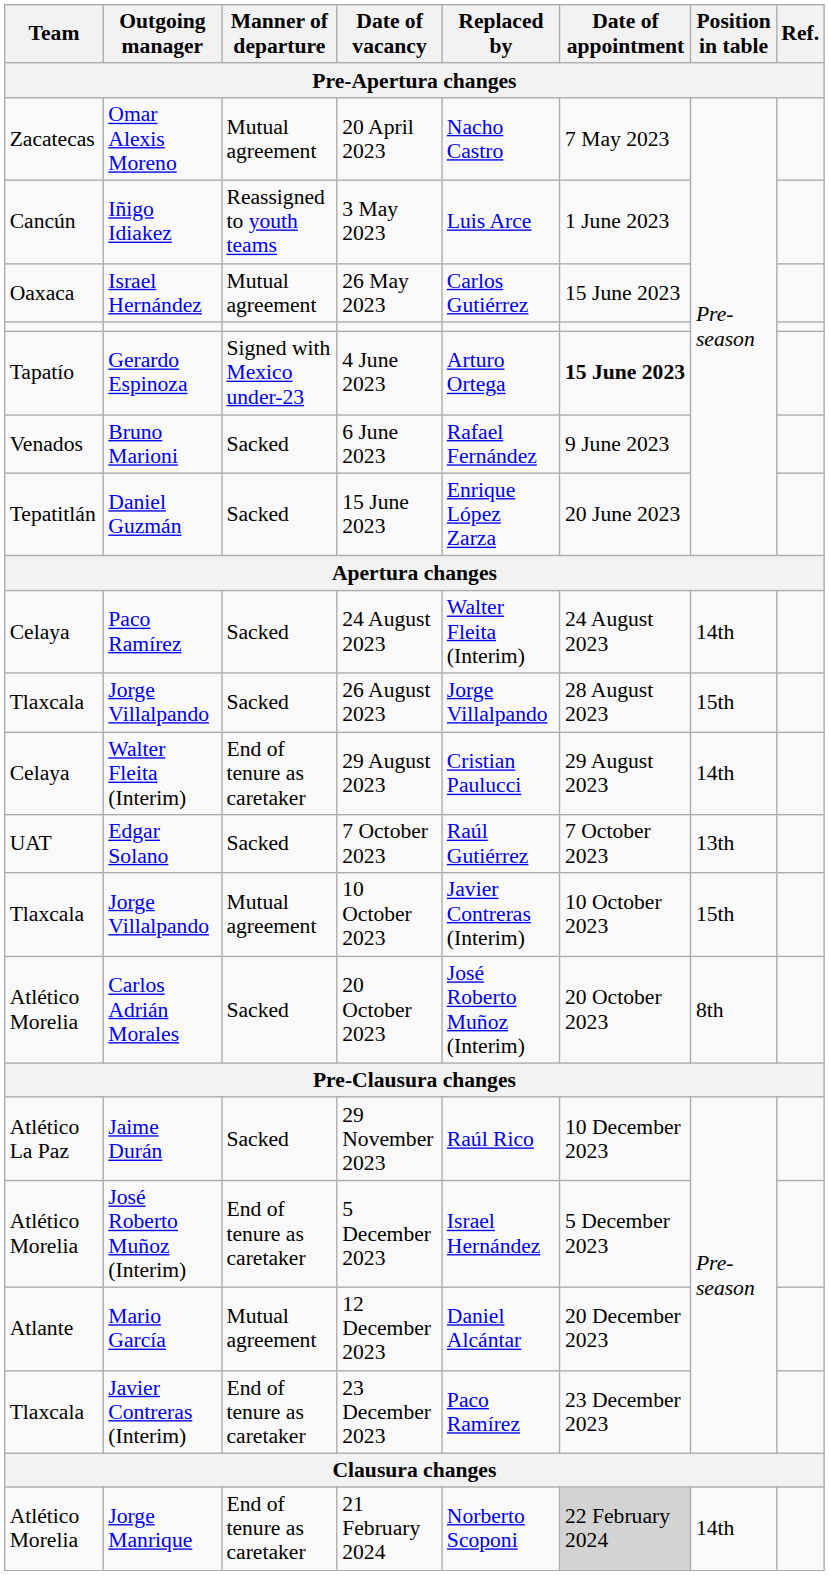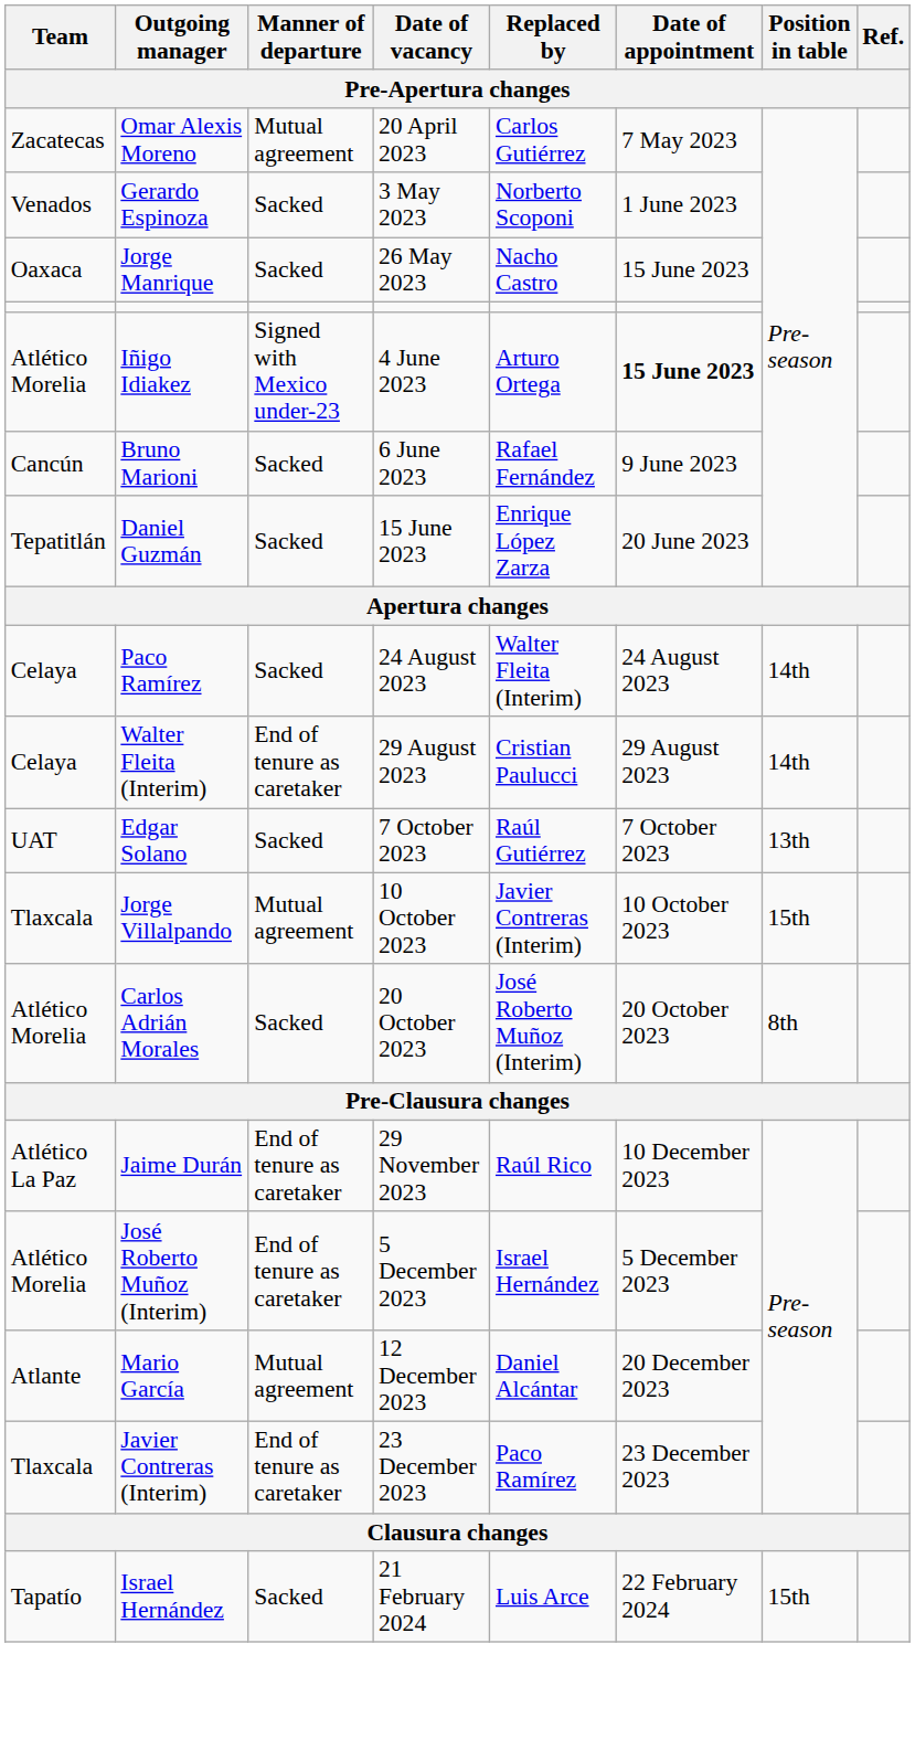 <table class="wikitable sortable">
 <tr>
 <th>Team</th>
 <th>Outgoing manager</th>
 <th>Manner of departure</th>
 <th>Date of vacancy</th>
 <th>Replaced by</th>
 <th>Date of appointment</th>
 <th>Position <br> in table</th>
 <th>Ref.</th>
 </tr>
 <tr>
 <th colspan=8>Pre-Apertura changes</th>
 </tr>
 <tr>
 <td>Zacatecas</td>
 <td> <a href='#'>Omar Alexis Moreno</a></td>
 <td>Mutual agreement</td>
 <td>20 April 2023</td>
-<td> <a href='#'>Nacho Castro</a></td>
+<td> <a href='#'>Carlos Gutiérrez</a></td>
 <td>7 May 2023</td>
 <td rowspan=7><em>Pre-season</em></td>
 <td></td>
 </tr>
 <tr>
-<td>Cancún</td>
-<td> <a href='#'>Iñigo Idiakez</a></td>
-<td>Reassigned to <a href='#'>youth teams</a></td>
+<td>Venados</td>
+<td> <a href='#'>Gerardo Espinoza</a></td>
+<td>Sacked</td>
 <td>3 May 2023</td>
-<td> <a href='#'>Luis Arce</a></td>
+<td> <a href='#'>Norberto Scoponi</a></td>
 <td>1 June 2023</td>
 <td></td>
 </tr>
 <tr>
 <td>Oaxaca</td>
-<td> <a href='#'>Israel Hernández</a></td>
-<td>Mutual agreement</td>
+<td> <a href='#'>Jorge Manrique</a></td>
+<td>Sacked</td>
 <td>26 May 2023</td>
-<td> <a href='#'>Carlos Gutiérrez</a></td>
+<td> <a href='#'>Nacho Castro</a></td>
 <td>15 June 2023</td>
 <td></td>
 </tr>
 <tr>
 <td></td>
 <td></td>
 <td></td>
 <td></td>
 <td></td>
 <td></td>
 <td></td>
 </tr>
 <tr>
-<td>Tapatío</td>
-<td> <a href='#'>Gerardo Espinoza</a></td>
+<td>Atlético Morelia</td>
+<td> <a href='#'>Iñigo Idiakez</a></td>
 <td>Signed with <a href='#'>Mexico under-23</a></td>
 <td>4 June 2023</td>
 <td> <a href='#'>Arturo Ortega</a></td>
 <td><strong>15 June 2023</strong></td>
 <td></td>
 </tr>
 <tr>
-<td>Venados</td>
+<td>Cancún</td>
 <td> <a href='#'>Bruno Marioni</a></td>
 <td>Sacked</td>
 <td>6 June 2023</td>
 <td> <a href='#'>Rafael Fernández</a></td>
 <td>9 June 2023</td>
 <td></td>
 </tr>
 <tr>
 <td>Tepatitlán</td>
 <td> <a href='#'>Daniel Guzmán</a></td>
 <td>Sacked</td>
 <td>15 June 2023</td>
 <td> <a href='#'>Enrique López Zarza</a></td>
 <td>20 June 2023</td>
 <td></td>
 </tr>
 <tr>
 <th colspan=8>Apertura changes</th>
 </tr>
 <tr>
 <td>Celaya</td>
 <td> <a href='#'>Paco Ramírez</a></td>
 <td>Sacked</td>
 <td>24 August 2023</td>
 <td> <a href='#'>Walter Fleita</a> (Interim)</td>
 <td>24 August 2023</td>
 <td>14th</td>
-<td></td>
-</tr>
-<tr>
-<td>Tlaxcala</td>
-<td> <a href='#'>Jorge Villalpando</a></td>
-<td>Sacked</td>
-<td>26 August 2023</td>
-<td> <a href='#'>Jorge Villalpando</a></td>
-<td>28 August 2023</td>
-<td>15th</td>
 <td></td>
 </tr>
 <tr>
 <td>Celaya</td>
 <td> <a href='#'>Walter Fleita</a> (Interim)</td>
 <td>End of tenure as caretaker</td>
 <td>29 August 2023</td>
 <td> <a href='#'>Cristian Paulucci</a></td>
 <td>29 August 2023</td>
 <td>14th</td>
 <td></td>
 </tr>
 <tr>
 <td>UAT</td>
 <td> <a href='#'>Edgar Solano</a></td>
 <td>Sacked</td>
 <td>7 October 2023</td>
 <td> <a href='#'>Raúl Gutiérrez</a></td>
 <td>7 October 2023</td>
 <td>13th</td>
 <td></td>
 </tr>
 <tr>
 <td>Tlaxcala</td>
 <td> <a href='#'>Jorge Villalpando</a></td>
 <td>Mutual agreement</td>
 <td>10 October 2023</td>
 <td> <a href='#'>Javier Contreras</a> (Interim)</td>
 <td>10 October 2023</td>
 <td>15th</td>
 <td></td>
 </tr>
 <tr>
 <td>Atlético Morelia</td>
 <td> <a href='#'>Carlos Adrián Morales</a></td>
 <td>Sacked</td>
 <td>20 October 2023</td>
 <td> <a href='#'>José Roberto Muñoz</a> (Interim)</td>
 <td>20 October 2023</td>
 <td>8th</td>
 <td></td>
 </tr>
 <tr>
 <th colspan=8>Pre-Clausura changes</th>
 </tr>
 <tr>
 <td>Atlético La Paz</td>
 <td> <a href='#'>Jaime Durán</a></td>
-<td>Sacked</td>
+<td>End of tenure as caretaker</td>
 <td>29 November 2023</td>
 <td> <a href='#'>Raúl Rico</a></td>
 <td>10 December 2023</td>
 <td rowspan=4><em>Pre-season</em></td>
 <td></td>
 </tr>
 <tr>
 <td>Atlético Morelia</td>
 <td> <a href='#'>José Roberto Muñoz</a> (Interim)</td>
 <td>End of tenure as caretaker</td>
 <td>5 December 2023</td>
 <td> <a href='#'>Israel Hernández</a></td>
 <td>5 December 2023</td>
 <td></td>
 </tr>
 <tr>
 <td>Atlante</td>
 <td> <a href='#'>Mario García</a></td>
 <td>Mutual agreement</td>
 <td>12 December 2023</td>
 <td> <a href='#'>Daniel Alcántar</a></td>
 <td>20 December 2023</td>
 <td></td>
 </tr>
 <tr>
 <td>Tlaxcala</td>
 <td> <a href='#'>Javier Contreras</a> (Interim)</td>
 <td>End of tenure as caretaker</td>
 <td>23 December 2023</td>
 <td> <a href='#'>Paco Ramírez</a></td>
 <td>23 December 2023</td>
 <td></td>
 </tr>
 <tr>
 <th colspan=8>Clausura changes</th>
 </tr>
 <tr>
-<td>Atlético Morelia</td>
-<td> <a href='#'>Jorge Manrique</a></td>
-<td>End of tenure as caretaker</td>
+<td>Tapatío</td>
+<td> <a href='#'>Israel Hernández</a></td>
+<td>Sacked</td>
 <td>21 February 2024</td>
-<td> <a href='#'>Norberto Scoponi</a></td>
-<td style="background: lightgrey;">22 February 2024</td>
-<td>14th</td>
+<td> <a href='#'>Luis Arce</a></td>
+<td>22 February 2024</td>
+<td>15th</td>
 <td></td>
 </tr>
 </table>
